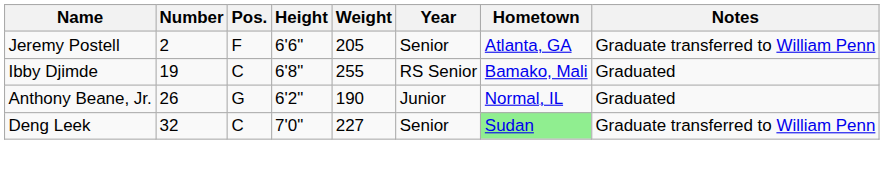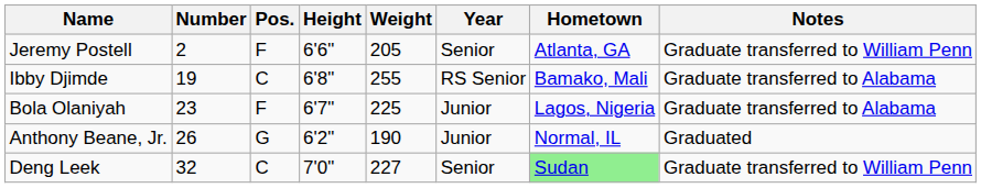 <table class="wikitable sortable" border="1">
 <tr>
 <th>Name</th>
 <th>Number</th>
 <th>Pos.</th>
 <th>Height</th>
 <th>Weight</th>
 <th>Year</th>
 <th>Hometown</th>
 <th class="unsortable">Notes</th>
 </tr>
 <tr>
 <td>Jeremy Postell</td>
 <td>2</td>
 <td>F</td>
 <td>6'6"</td>
 <td>205</td>
 <td>Senior</td>
 <td><a href='#'>Atlanta, GA</a></td>
 <td>Graduate transferred to <a href='#'>William Penn</a></td>
 </tr>
 <tr>
 <td>Ibby Djimde</td>
 <td>19</td>
 <td>C</td>
 <td>6'8"</td>
 <td>255</td>
 <td>RS Senior</td>
 <td><a href='#'>Bamako, Mali</a></td>
-<td>Graduated</td>
+<td>Graduate transferred to <a href='#'>Alabama</a></td>
+</tr>
+<tr>
+<td>Bola Olaniyah</td>
+<td>23</td>
+<td>F</td>
+<td>6'7"</td>
+<td>225</td>
+<td>Junior</td>
+<td><a href='#'>Lagos, Nigeria</a></td>
+<td>Graduate transferred to <a href='#'>Alabama</a></td>
 </tr>
 <tr>
 <td>Anthony Beane, Jr.</td>
 <td>26</td>
 <td>G</td>
 <td>6'2"</td>
 <td>190</td>
 <td>Junior</td>
 <td><a href='#'>Normal, IL</a></td>
 <td>Graduated</td>
 </tr>
 <tr>
 <td>Deng Leek</td>
 <td>32</td>
 <td>C</td>
 <td>7'0"</td>
 <td>227</td>
 <td>Senior</td>
 <td style="background: lightgreen;"><a href='#'>Sudan</a></td>
 <td>Graduate transferred to <a href='#'>William Penn</a></td>
 </tr>
 </table>
